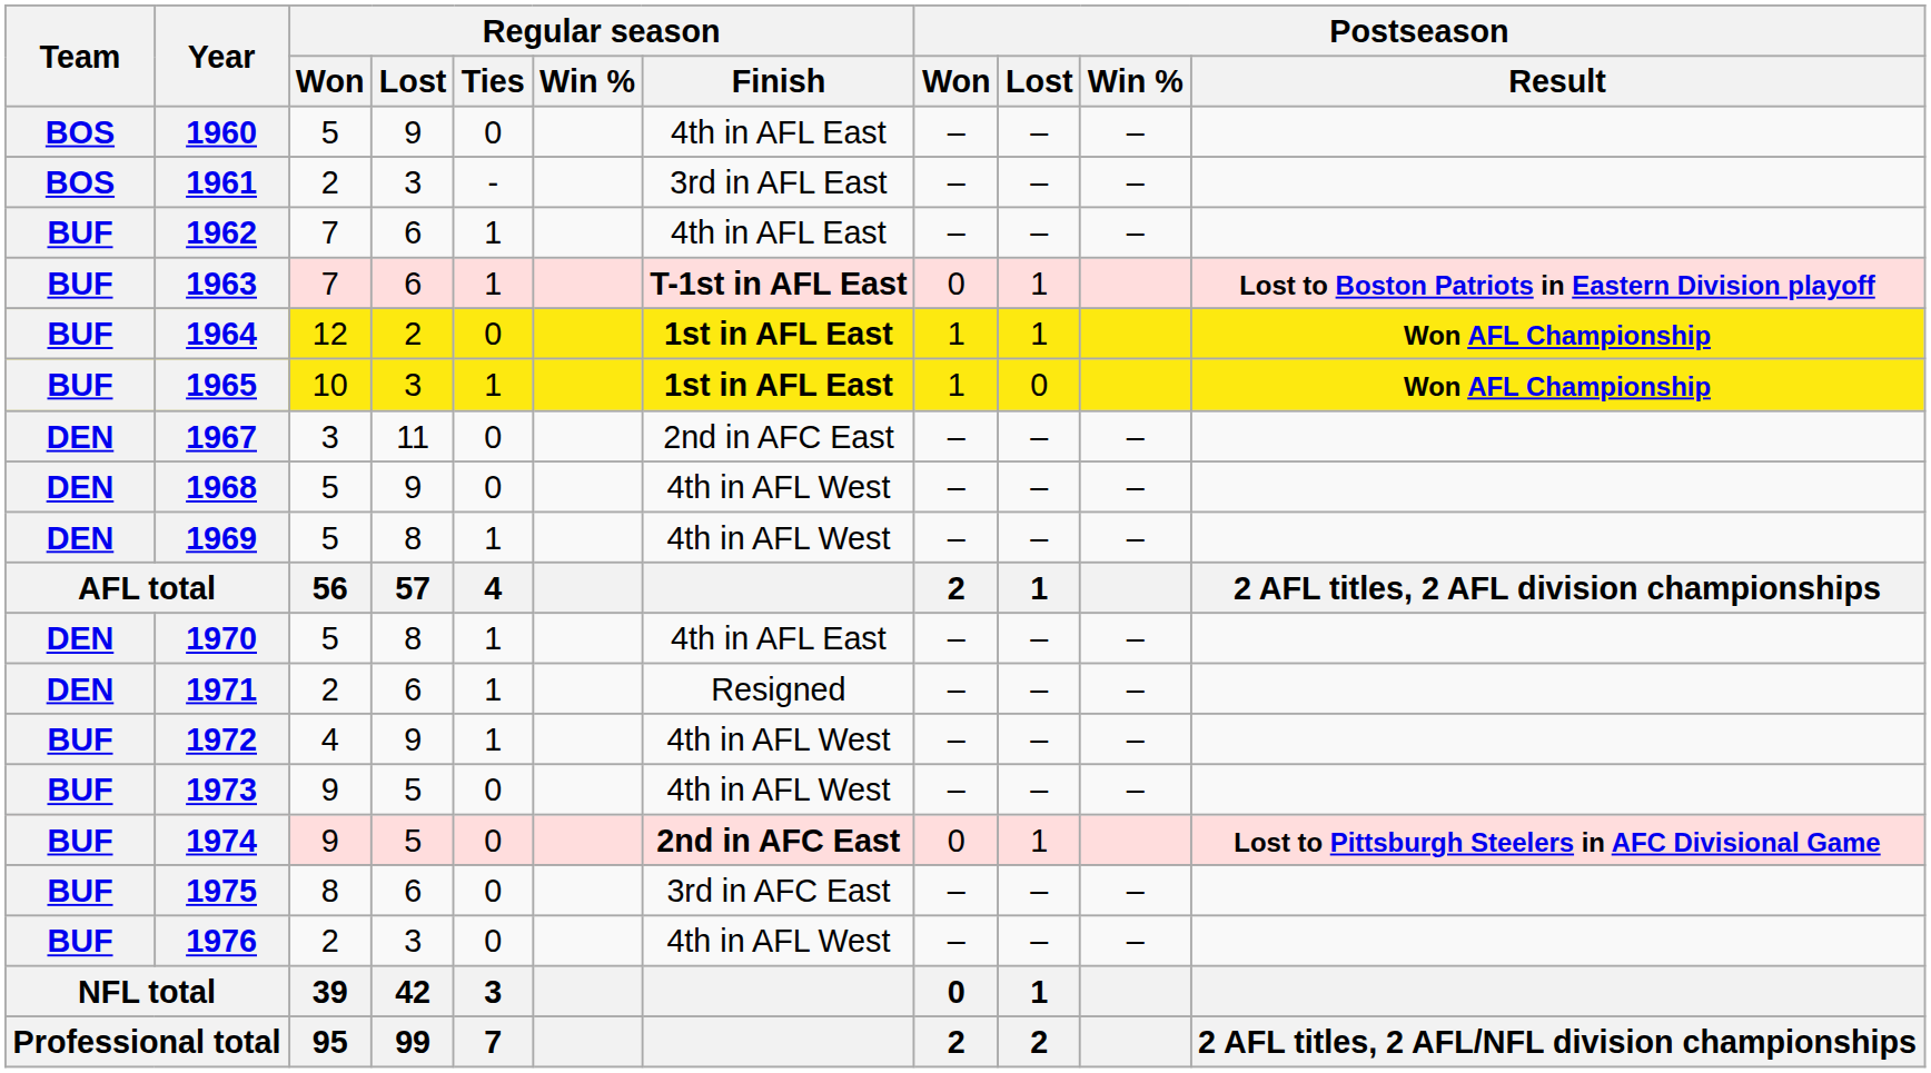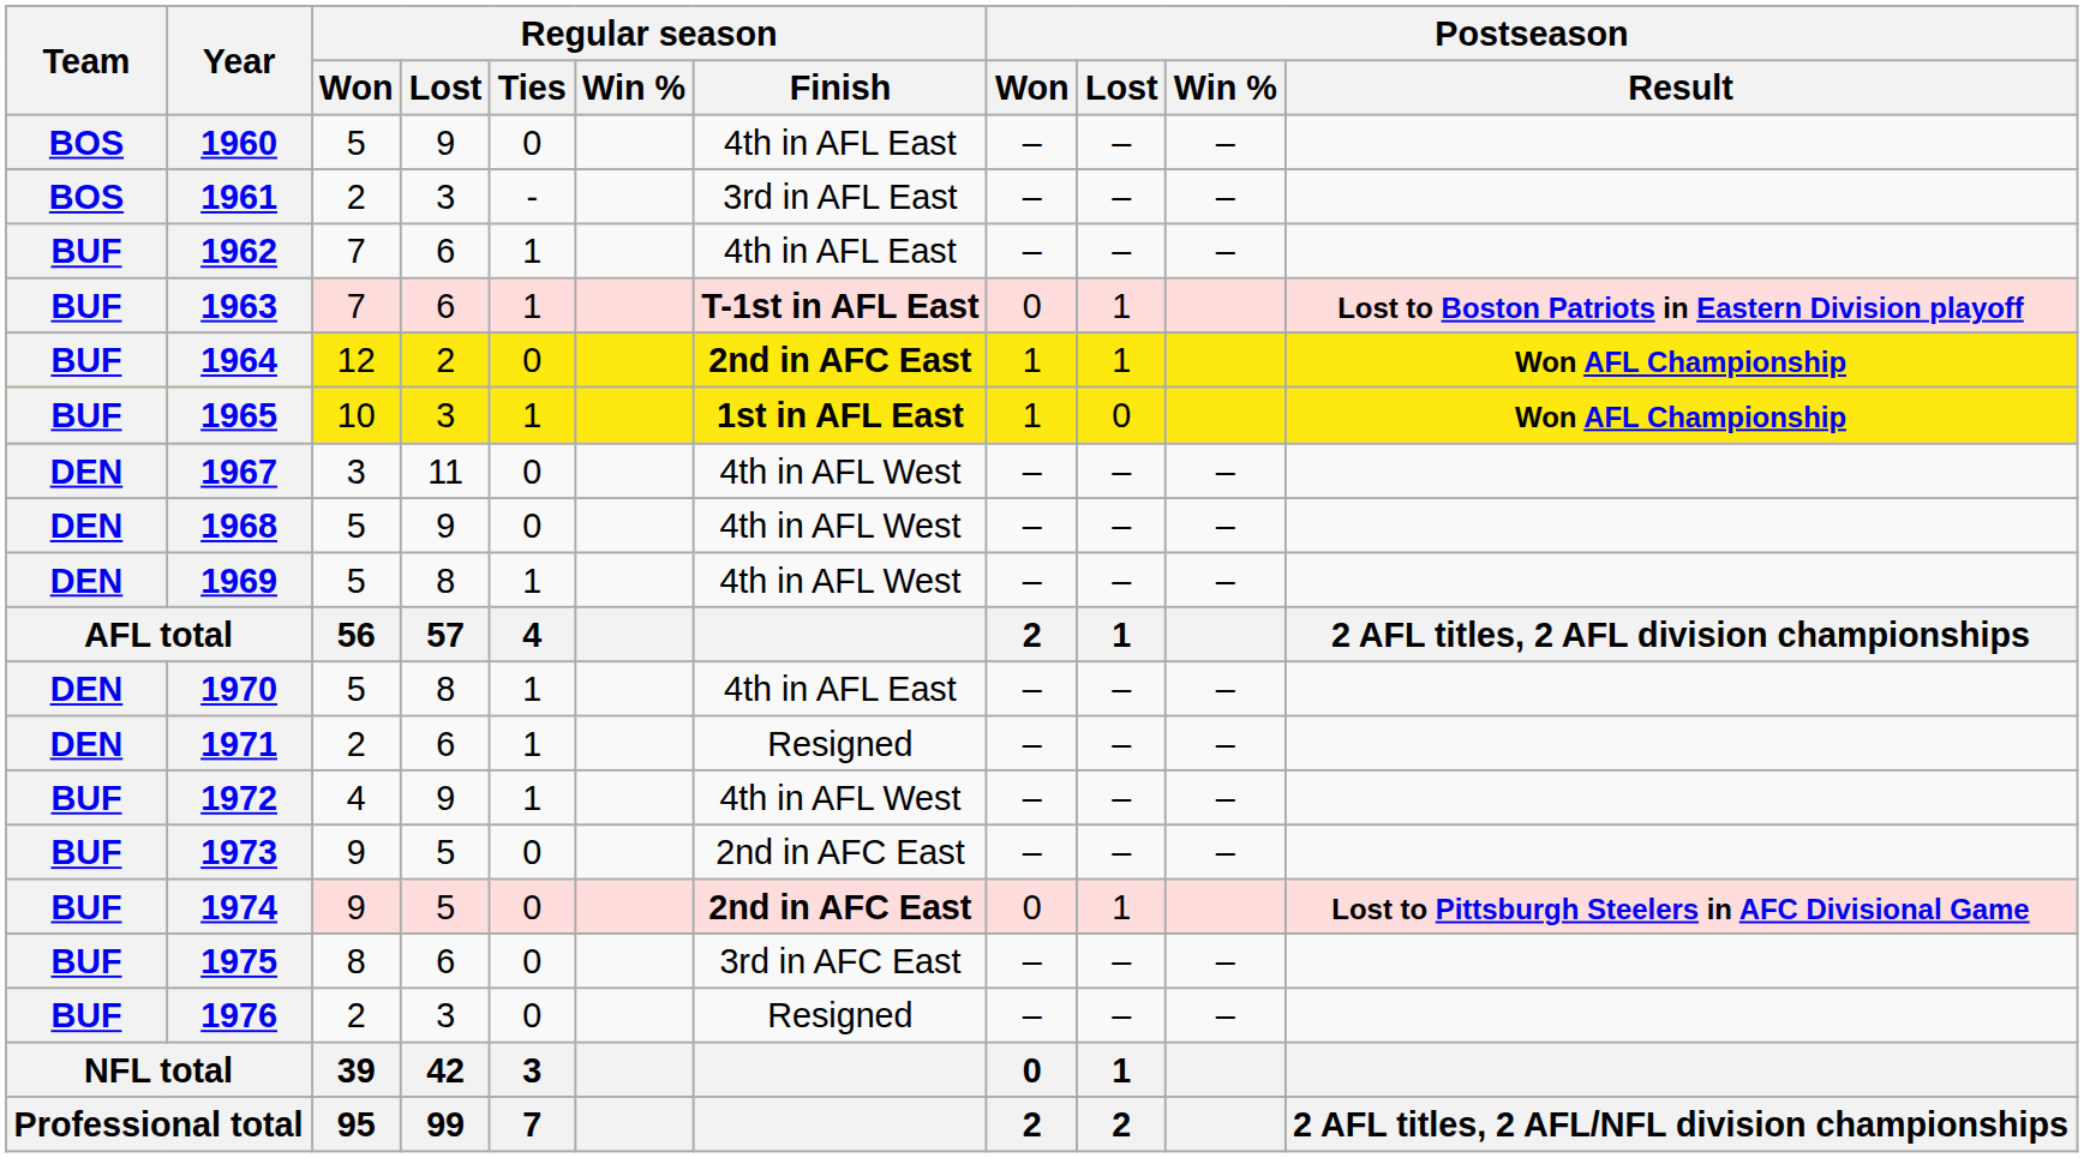 <table class="wikitable" style="font-size: 95%; text-align:center;">
 <tr>
 <th rowspan="2">Team</th>
 <th rowspan="2">Year</th>
 <th colspan="5">Regular season</th>
 <th colspan="4">Postseason</th>
 </tr>
 <tr>
 <th>Won</th>
 <th>Lost</th>
 <th>Ties</th>
 <th>Win %</th>
 <th>Finish</th>
 <th>Won</th>
 <th>Lost</th>
 <th>Win %</th>
 <th>Result</th>
 </tr>
 <tr>
 <th><a href='#'>BOS</a></th>
 <th><a href='#'>1960</a></th>
 <td>5</td>
 <td>9</td>
 <td>0</td>
 <td></td>
 <td>4th in AFL East</td>
 <td>–</td>
 <td>–</td>
 <td>–</td>
 <td></td>
 </tr>
 <tr>
 <th><a href='#'>BOS</a></th>
 <th><a href='#'>1961</a></th>
 <td>2</td>
 <td>3</td>
 <td>-</td>
 <td></td>
 <td>3rd in AFL East</td>
 <td>–</td>
 <td>–</td>
 <td>–</td>
 <td></td>
 </tr>
 <tr>
 <th><a href='#'>BUF</a></th>
 <th><a href='#'>1962</a></th>
 <td>7</td>
 <td>6</td>
 <td>1</td>
 <td></td>
 <td>4th in AFL East</td>
 <td>–</td>
 <td>–</td>
 <td>–</td>
 <td></td>
 </tr>
 <tr style="background:#fdd;">
 <th><a href='#'>BUF</a></th>
 <th><a href='#'>1963</a></th>
 <td>7</td>
 <td>6</td>
 <td>1</td>
 <td></td>
 <td><strong>T-1st in AFL East</strong></td>
 <td>0</td>
 <td>1</td>
 <td></td>
 <td><small><strong>Lost to <a href='#'>Boston Patriots</a> in <a href='#'>Eastern Division playoff</a></strong></small></td>
 </tr>
 <tr ! style="background:#FDE910;">
 <th><a href='#'>BUF</a></th>
 <th><a href='#'>1964</a></th>
 <td>12</td>
 <td>2</td>
 <td>0</td>
 <td></td>
-<td><strong>1st in AFL East</strong></td>
+<td><strong>2nd in AFC East</strong></td>
 <td>1</td>
 <td>1</td>
 <td></td>
 <td><small><strong>Won <a href='#'>AFL Championship</a></strong></small></td>
 </tr>
 <tr ! style="background:#FDE910;">
 <th><a href='#'>BUF</a></th>
 <th><a href='#'>1965</a></th>
 <td>10</td>
 <td>3</td>
 <td>1</td>
 <td></td>
 <td><strong>1st in AFL East</strong></td>
 <td>1</td>
 <td>0</td>
 <td></td>
 <td><small><strong>Won <a href='#'>AFL Championship</a></strong></small></td>
 </tr>
 <tr>
 <th><a href='#'>DEN</a></th>
 <th><a href='#'>1967</a></th>
 <td>3</td>
 <td>11</td>
 <td>0</td>
 <td></td>
-<td>2nd in AFC East</td>
+<td>4th in AFL West</td>
 <td>–</td>
 <td>–</td>
 <td>–</td>
 <td></td>
 </tr>
 <tr>
 <th><a href='#'>DEN</a></th>
 <th><a href='#'>1968</a></th>
 <td>5</td>
 <td>9</td>
 <td>0</td>
 <td></td>
 <td>4th in AFL West</td>
 <td>–</td>
 <td>–</td>
 <td>–</td>
 <td></td>
 </tr>
 <tr>
 <th><a href='#'>DEN</a></th>
 <th><a href='#'>1969</a></th>
 <td>5</td>
 <td>8</td>
 <td>1</td>
 <td></td>
 <td>4th in AFL West</td>
 <td>–</td>
 <td>–</td>
 <td>–</td>
 <td></td>
 </tr>
 <tr>
 <th colspan="2">AFL total</th>
 <th>56</th>
 <th>57</th>
 <th>4</th>
 <th></th>
 <th></th>
 <th>2</th>
 <th>1</th>
 <th></th>
 <th>2 AFL titles, 2 AFL division championships</th>
 </tr>
 <tr>
 <th><a href='#'>DEN</a></th>
 <th><a href='#'>1970</a></th>
 <td>5</td>
 <td>8</td>
 <td>1</td>
 <td></td>
 <td>4th in AFL East</td>
 <td>–</td>
 <td>–</td>
 <td>–</td>
 <td></td>
 </tr>
 <tr>
 <th><a href='#'>DEN</a></th>
 <th><a href='#'>1971</a></th>
 <td>2</td>
 <td>6</td>
 <td>1</td>
 <td></td>
 <td>Resigned</td>
 <td>–</td>
 <td>–</td>
 <td>–</td>
 <td></td>
 </tr>
 <tr>
 <th><a href='#'>BUF</a></th>
 <th><a href='#'>1972</a></th>
 <td>4</td>
 <td>9</td>
 <td>1</td>
 <td></td>
 <td>4th in AFL West</td>
 <td>–</td>
 <td>–</td>
 <td>–</td>
 <td></td>
 </tr>
 <tr>
 <th><a href='#'>BUF</a></th>
 <th><a href='#'>1973</a></th>
 <td>9</td>
 <td>5</td>
 <td>0</td>
 <td></td>
-<td>4th in AFL West</td>
+<td>2nd in AFC East</td>
 <td>–</td>
 <td>–</td>
 <td>–</td>
 <td></td>
 </tr>
 <tr style="background:#fdd;">
 <th><a href='#'>BUF</a></th>
 <th><a href='#'>1974</a></th>
 <td>9</td>
 <td>5</td>
 <td>0</td>
 <td></td>
 <td><strong>2nd in AFC East</strong></td>
 <td>0</td>
 <td>1</td>
 <td></td>
 <td><small><strong>Lost to <a href='#'>Pittsburgh Steelers</a> in <a href='#'>AFC Divisional Game</a></strong></small></td>
 </tr>
 <tr>
 <th><a href='#'>BUF</a></th>
 <th><a href='#'>1975</a></th>
 <td>8</td>
 <td>6</td>
 <td>0</td>
 <td></td>
 <td>3rd in AFC East</td>
 <td>–</td>
 <td>–</td>
 <td>–</td>
 <td></td>
 </tr>
 <tr>
 <th><a href='#'>BUF</a></th>
 <th><a href='#'>1976</a></th>
 <td>2</td>
 <td>3</td>
 <td>0</td>
 <td></td>
-<td>4th in AFL West</td>
+<td>Resigned</td>
 <td>–</td>
 <td>–</td>
 <td>–</td>
 <td></td>
 </tr>
 <tr>
 <th colspan="2">NFL total</th>
 <th>39</th>
 <th>42</th>
 <th>3</th>
 <th></th>
 <th></th>
 <th>0</th>
 <th>1</th>
 <th></th>
 <th></th>
 </tr>
 <tr>
 <th colspan="2">Professional total</th>
 <th>95</th>
 <th>99</th>
 <th>7</th>
 <th></th>
 <th></th>
 <th>2</th>
 <th>2</th>
 <th></th>
 <th>2 AFL titles, 2 AFL/NFL division championships</th>
 </tr>
 </table>
